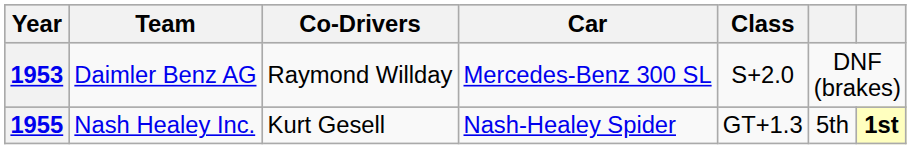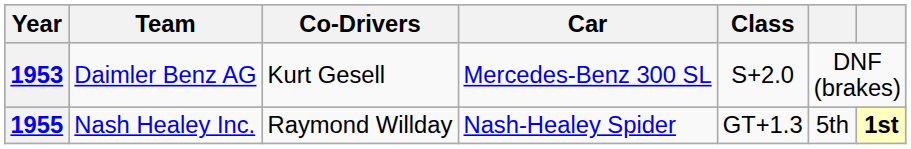 <table class="wikitable" style="text-align:center; font-size:90%">
 <tr>
 <th>Year</th>
 <th>Team</th>
 <th>Co-Drivers</th>
 <th>Car</th>
 <th>Class</th>
 <th></th>
 <th></th>
 </tr>
 <tr>
 <th><a href='#'>1953</a></th>
 <td align="left"> <a href='#'>Daimler Benz AG</a></td>
-<td align="left"> Raymond Willday</td>
+<td align="left"> Kurt Gesell</td>
 <td align="left"><a href='#'>Mercedes-Benz 300 SL</a></td>
 <td>S+2.0</td>
 <td colspan=2>DNF<br>(brakes)</td>
 </tr>
 <tr>
 <th><a href='#'>1955</a></th>
 <td align="left"> <a href='#'>Nash Healey Inc.</a></td>
-<td align="left"> Kurt Gesell</td>
+<td align="left"> Raymond Willday</td>
 <td align="left"><a href='#'>Nash-Healey Spider</a></td>
 <td>GT+1.3</td>
 <td>5th</td>
 <td style="background:#ffffbf;"><strong>1st</strong></td>
 </tr>
 </table>
